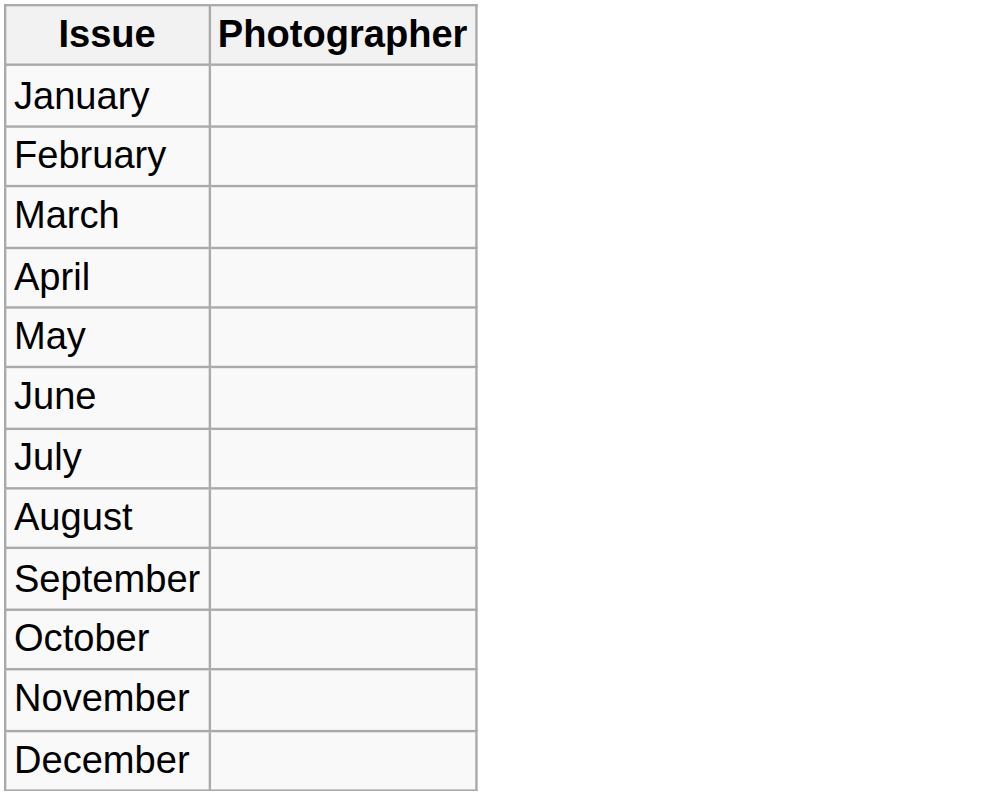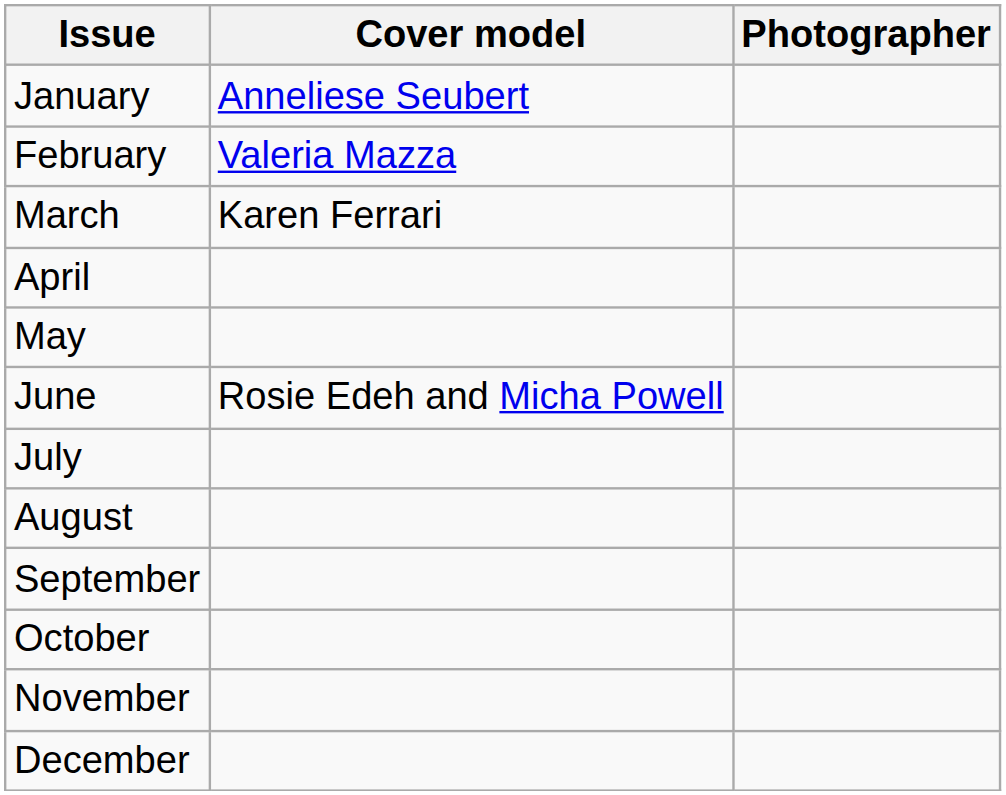 <table class="sortable wikitable">
 <tr>
 <th>Issue</th>
+<th>Cover model</th>
 <th>Photographer</th>
 </tr>
 <tr>
 <td>January</td>
+<td><a href='#'>Anneliese Seubert</a></td>
 <td></td>
 </tr>
 <tr>
 <td>February</td>
+<td><a href='#'>Valeria Mazza</a></td>
 <td></td>
 </tr>
 <tr>
 <td>March</td>
+<td>Karen Ferrari</td>
 <td></td>
 </tr>
 <tr>
 <td>April</td>
 <td></td>
+<td></td>
 </tr>
 <tr>
 <td>May</td>
 <td></td>
+<td></td>
 </tr>
 <tr>
 <td>June</td>
+<td>Rosie Edeh and <a href='#'>Micha Powell</a></td>
 <td></td>
 </tr>
 <tr>
 <td>July</td>
 <td></td>
+<td></td>
 </tr>
 <tr>
 <td>August</td>
+<td></td>
 <td></td>
 </tr>
 <tr>
 <td>September</td>
 <td></td>
+<td></td>
 </tr>
 <tr>
 <td>October</td>
+<td></td>
 <td></td>
 </tr>
 <tr>
 <td>November</td>
 <td></td>
+<td></td>
 </tr>
 <tr>
 <td>December</td>
 <td></td>
+<td></td>
 </tr>
 </table>
